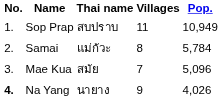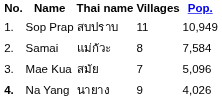 <table>
 <tr>
 <th>No.</th>
 <th>Name</th>
 <th>Thai name</th>
 <th>Villages</th>
 <th><a href='#'>Pop.</a></th>
 </tr>
 <tr>
 <td>1.</td>
 <td>Sop Prap</td>
 <td>สบปราบ</td>
 <td>11</td>
 <td>10,949</td>
 <td></td>
 </tr>
 <tr>
 <td>2.</td>
 <td>Samai</td>
 <td>แม่กัวะ</td>
 <td>8</td>
-<td>5,784</td>
+<td>7,584</td>
 <td></td>
 </tr>
 <tr>
 <td>3.</td>
 <td>Mae Kua</td>
 <td>สมัย</td>
 <td>7</td>
 <td>5,096</td>
 <td></td>
 </tr>
 <tr>
 <td><strong>4.</strong></td>
 <td>Na Yang</td>
 <td>นายาง</td>
 <td>9</td>
 <td>4,026</td>
 <td></td>
 </tr>
 </table>
